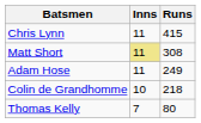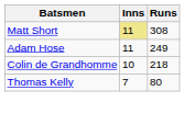 <table class="wikitable">
 <tr>
 <th>Batsmen</th>
 <th>Inns</th>
 <th>Runs</th>
-</tr>
-<tr>
-<td><a href='#'>Chris Lynn</a></td>
-<td>11</td>
-<td>415</td>
 </tr>
 <tr>
 <td><a href='#'>Matt Short</a></td>
 <td style="background: khaki;">11</td>
 <td>308</td>
 </tr>
 <tr>
 <td><a href='#'>Adam Hose</a></td>
 <td>11</td>
 <td>249</td>
 </tr>
 <tr>
 <td><a href='#'>Colin de Grandhomme</a></td>
 <td>10</td>
 <td>218</td>
 </tr>
 <tr>
 <td><a href='#'>Thomas Kelly</a></td>
 <td>7</td>
 <td>80</td>
 </tr>
 </table>
